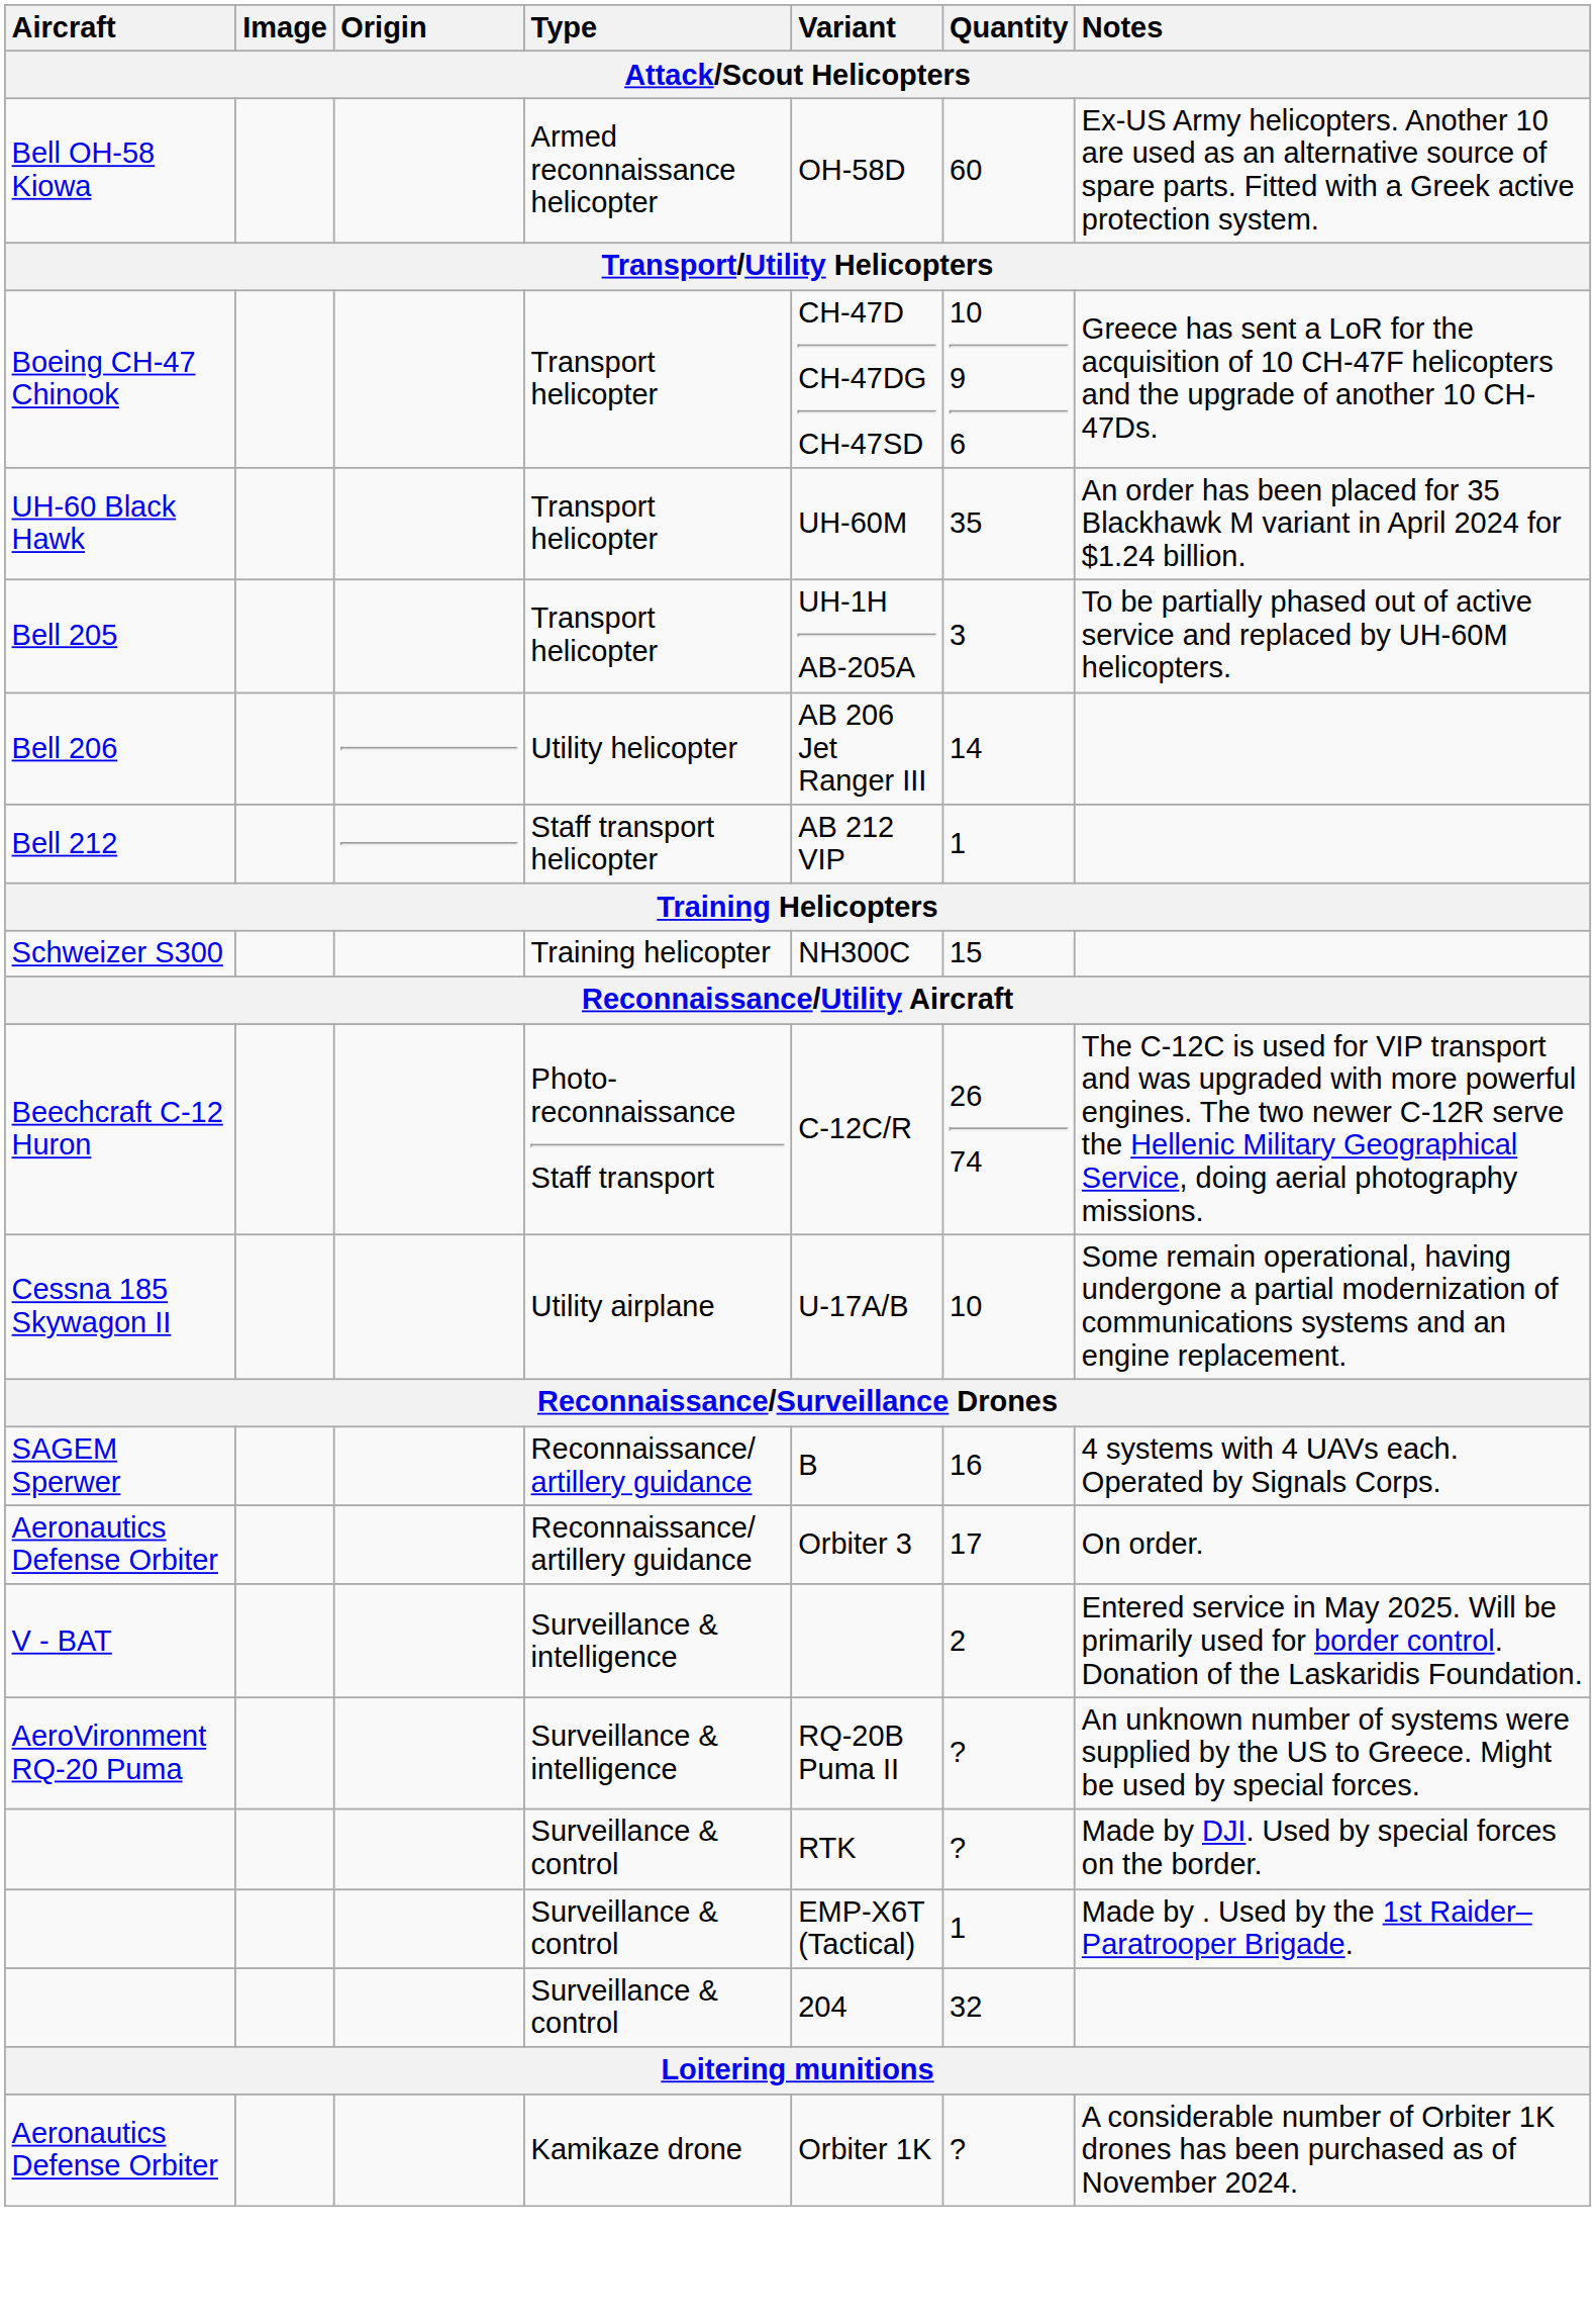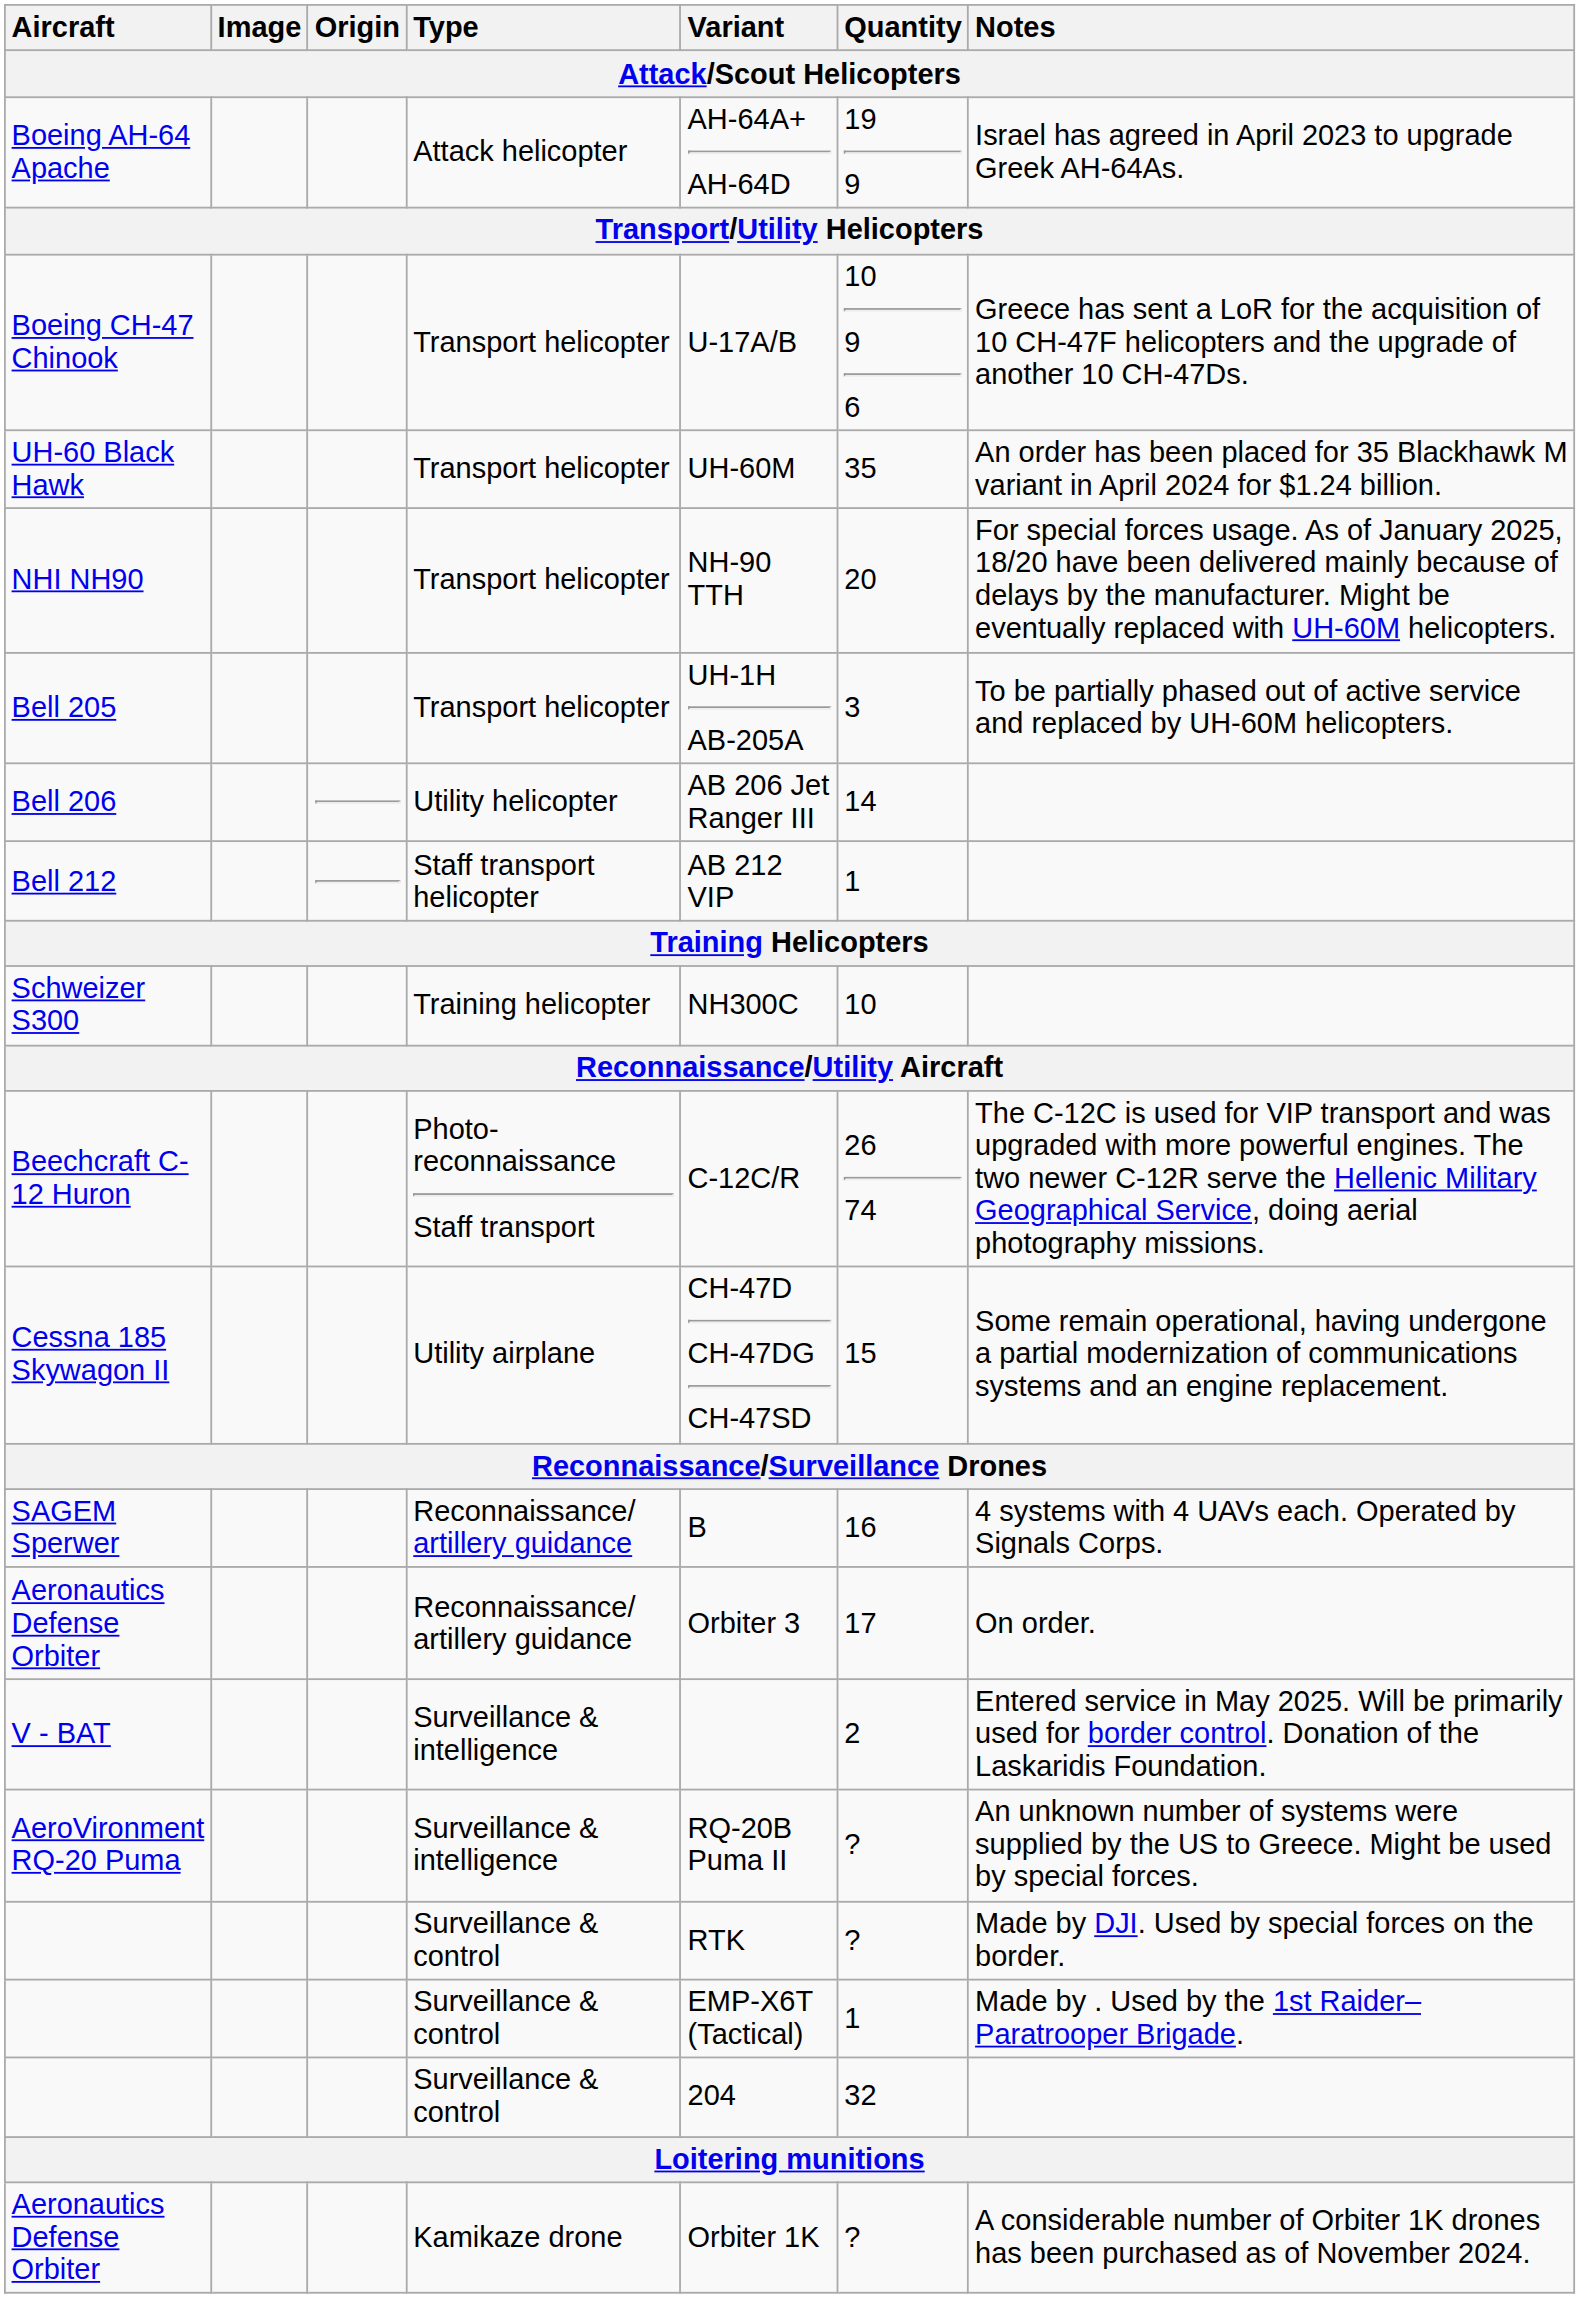 <table class="wikitable">
 <tr>
 <th style="text-align:left;">Aircraft</th>
 <th>Image</th>
 <th style="text-align:left;">Origin</th>
 <th style="text-align:left;">Type</th>
 <th style="text-align:left;">Variant</th>
 <th style="text-align:left;">Quantity</th>
 <th style="text-align:left;">Notes</th>
 </tr>
 <tr>
 <th colspan="7"><a href='#'>Attack</a>/Scout Helicopters</th>
 </tr>
 <tr>
-<td><a href='#'>Bell OH-58 Kiowa</a></td>
+<td style="text-align:left; width:12%"><a href='#'>Boeing AH-64 Apache</a></td>
 <td></td>
-<td style="text-align:left; width:12%"></td>
-<td>Armed reconnaissance helicopter</td>
-<td>OH-58D</td>
-<td>60</td>
-<td>Ex-US Army helicopters. Another 10 are used as an alternative source of spare parts. Fitted with a Greek active protection system.</td>
+<td></td>
+<td>Attack helicopter</td>
+<td>AH-64A+<hr>AH-64D</td>
+<td>19<hr>9</td>
+<td>Israel has agreed in April 2023 to upgrade Greek AH-64As.</td>
 </tr>
 <tr>
 <th colspan="7"><a href='#'>Transport</a>/<a href='#'>Utility</a> Helicopters</th>
 </tr>
 <tr>
 <td><a href='#'>Boeing CH-47 Chinook</a></td>
 <td></td>
 <td></td>
 <td>Transport helicopter</td>
-<td>CH-47D<hr>CH-47DG<hr>CH-47SD</td>
+<td>U-17A/B</td>
 <td>10<hr>9<hr>6</td>
 <td>Greece has sent a LoR for the acquisition of 10 CH-47F helicopters and the upgrade of another 10 CH-47Ds.</td>
 </tr>
 <tr>
 <td><a href='#'>UH-60 Black Hawk</a></td>
 <td></td>
 <td></td>
 <td>Transport helicopter</td>
 <td>UH-60M</td>
 <td>35</td>
 <td>An order has been placed for 35 Blackhawk M variant in April 2024 for $1.24 billion.</td>
+</tr>
+<tr>
+<td><a href='#'>NHI NH90</a></td>
+<td></td>
+<td></td>
+<td>Transport helicopter</td>
+<td>NH-90 TTH</td>
+<td>20</td>
+<td>For special forces usage. As of January 2025, 18/20 have been delivered mainly because of delays by the manufacturer. Might be eventually replaced with <a href='#'>UH-60M</a> helicopters.</td>
 </tr>
 <tr>
 <td><a href='#'>Bell 205</a></td>
 <td></td>
 <td></td>
 <td>Transport helicopter</td>
 <td>UH-1H <hr>ΑB-205A</td>
 <td>3</td>
 <td>To be partially phased out of active service and replaced by UH-60M helicopters.</td>
 </tr>
 <tr>
 <td><a href='#'>Bell 206</a></td>
 <td></td>
 <td><hr></td>
 <td>Utility helicopter</td>
 <td>AB 206 Jet Ranger III</td>
 <td>14</td>
 <td></td>
 </tr>
 <tr>
 <td><a href='#'>Bell 212</a></td>
 <td></td>
 <td><hr></td>
 <td>Staff transport helicopter</td>
 <td>AB 212 VIP</td>
 <td>1</td>
 <td></td>
 </tr>
 <tr>
 <th colspan="7"><a href='#'>Training</a> Helicopters</th>
 </tr>
 <tr>
 <td><a href='#'>Schweizer S300</a></td>
 <td></td>
 <td></td>
 <td>Training helicopter</td>
 <td>NH300C</td>
-<td>15</td>
+<td>10</td>
 <td></td>
 </tr>
 <tr>
 <th colspan="7"><a href='#'>Reconnaissance</a>/<a href='#'>Utility</a> Aircraft</th>
 </tr>
 <tr>
 <td><a href='#'>Beechcraft C-12 Huron</a></td>
 <td></td>
 <td></td>
 <td>Photo-reconnaissance<hr>Staff transport</td>
 <td>C-12C/R</td>
 <td>26<hr>74</td>
 <td>The C-12C is used for VIP transport and was upgraded with more powerful engines. The two newer C-12R serve the <a href='#'>Hellenic Military Geographical Service</a>, doing aerial photography missions.</td>
 </tr>
 <tr>
 <td><a href='#'>Cessna 185 Skywagon II</a></td>
 <td></td>
 <td></td>
 <td>Utility airplane</td>
-<td>U-17A/B</td>
-<td>10</td>
+<td>CH-47D<hr>CH-47DG<hr>CH-47SD</td>
+<td>15</td>
 <td>Some remain operational, having undergone a partial modernization of communications systems and an engine replacement.</td>
 </tr>
 <tr>
 <th colspan="7"><a href='#'>Reconnaissance</a>/<a href='#'>Surveillance</a> Drones</th>
 </tr>
 <tr>
 <td><a href='#'>SAGEM Sperwer</a></td>
 <td></td>
 <td></td>
 <td>Reconnaissance/ <a href='#'>artillery guidance</a></td>
 <td>B</td>
 <td>16</td>
 <td>4 systems with 4 UAVs each. Operated by Signals Corps.</td>
 </tr>
 <tr>
 <td><a href='#'>Aeronautics Defense Orbiter</a></td>
 <td></td>
 <td></td>
 <td>Reconnaissance/ artillery guidance</td>
 <td>Orbiter 3</td>
 <td>17</td>
 <td>On order.</td>
 </tr>
 <tr>
 <td><a href='#'>V - BAT</a></td>
 <td></td>
 <td></td>
 <td>Surveillance & intelligence</td>
 <td></td>
 <td>2</td>
 <td>Entered service in May 2025. Will be primarily used  for <a href='#'>border control</a>. Donation of the Laskaridis Foundation.</td>
 </tr>
 <tr>
 <td><a href='#'>AeroVironment RQ-20 Puma</a></td>
 <td></td>
 <td></td>
 <td>Surveillance & intelligence</td>
 <td>RQ-20B Puma II</td>
 <td>?</td>
 <td>An unknown number of systems were supplied by the US to Greece. Might be used by special forces.</td>
 </tr>
 <tr>
 <td></td>
 <td></td>
 <td></td>
 <td>Surveillance & control</td>
 <td>RTK</td>
 <td>?</td>
 <td>Made by <a href='#'>DJI</a>. Used by special forces on the border.</td>
 </tr>
 <tr>
 <td></td>
 <td></td>
 <td></td>
 <td>Surveillance & control</td>
 <td>EMP-X6T (Tactical)</td>
 <td>1</td>
 <td>Made by . Used by the <a href='#'>1st Raider–Paratrooper Brigade</a>.</td>
 </tr>
 <tr>
 <td></td>
 <td></td>
 <td></td>
 <td>Surveillance & control</td>
 <td>204</td>
 <td>32</td>
 <td></td>
 </tr>
 <tr>
 <th colspan="7"><a href='#'>Loitering munitions</a></th>
 </tr>
 <tr>
 <td><a href='#'>Aeronautics Defense Orbiter</a></td>
 <td></td>
 <td></td>
 <td>Kamikaze drone</td>
 <td>Orbiter 1K</td>
 <td>?</td>
 <td>A considerable number of Orbiter 1K drones has been purchased as of November 2024.</td>
 </tr>
 </table>
